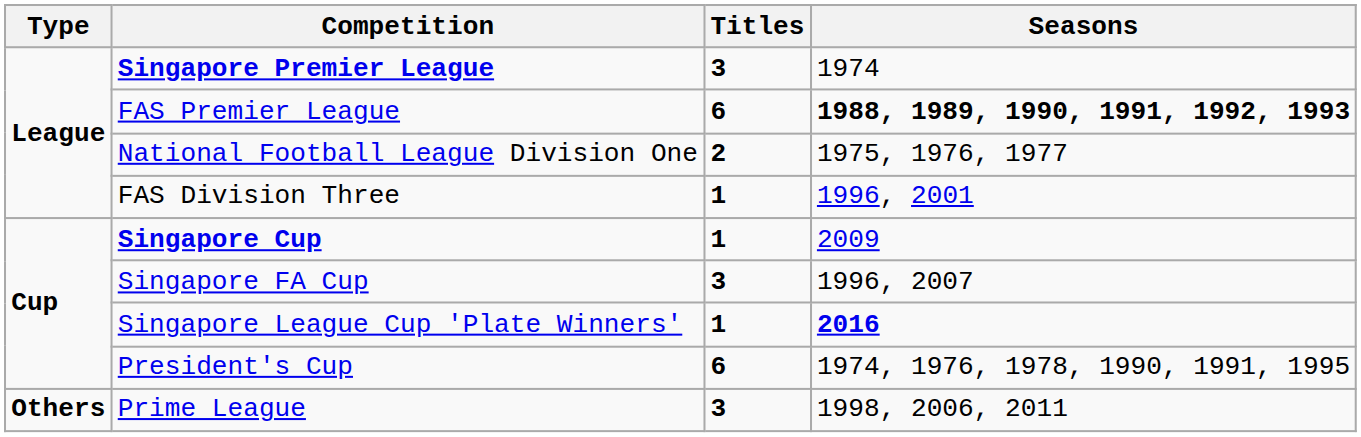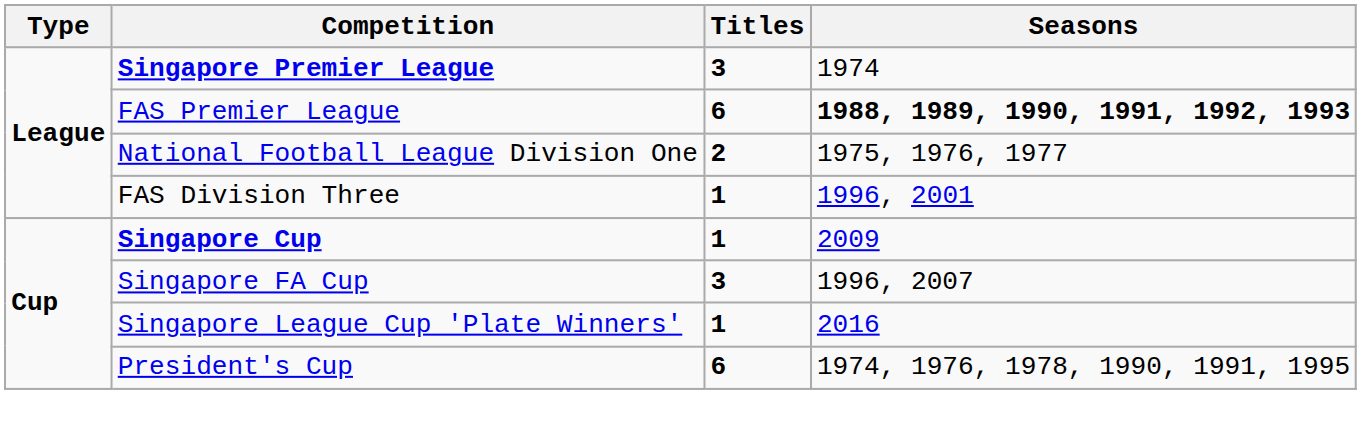 <table class="wikitable">
 <tr>
 <th>Type</th>
 <th><strong>Competition</strong></th>
 <th><strong>Titles</strong></th>
 <th><strong>Seasons</strong></th>
 </tr>
 <tr>
 <td rowspan="4"><strong>League</strong></td>
 <td><strong><a href='#'>Singapore Premier League</a></strong></td>
 <td><strong>3</strong></td>
 <td>1974</td>
 </tr>
 <tr>
 <td><a href='#'>FAS Premier League</a></td>
 <td><strong>6</strong></td>
 <td><strong>1988, 1989, 1990, 1991, 1992, 1993</strong></td>
 </tr>
 <tr>
 <td><a href='#'>National Football League</a> Division One</td>
 <td><strong>2</strong></td>
 <td>1975, 1976, 1977</td>
 </tr>
 <tr>
 <td>FAS Division Three</td>
 <td><strong>1</strong></td>
 <td><a href='#'>1996</a>, <a href='#'>2001</a></td>
 </tr>
 <tr>
 <td rowspan="4"><strong>Cup</strong></td>
 <td><strong><a href='#'>Singapore Cup</a></strong></td>
 <td><strong>1</strong></td>
 <td><a href='#'>2009</a></td>
 </tr>
 <tr>
 <td><a href='#'>Singapore FA Cup</a></td>
 <td><strong>3</strong></td>
 <td>1996, 2007</td>
 </tr>
 <tr>
 <td><a href='#'>Singapore League Cup 'Plate Winners'</a></td>
 <td><strong>1</strong></td>
-<td><strong><a href='#'>2016</a></strong></td>
+<td><a href='#'>2016</a></td>
 </tr>
 <tr>
 <td><a href='#'>President's Cup</a></td>
 <td><strong>6</strong></td>
 <td>1974, 1976, 1978, 1990, 1991, 1995</td>
 </tr>
-<tr>
-<td><strong>Others</strong></td>
-<td><a href='#'>Prime League</a></td>
-<td><strong>3</strong></td>
-<td>1998, 2006, 2011</td>
-</tr>
 </table>
